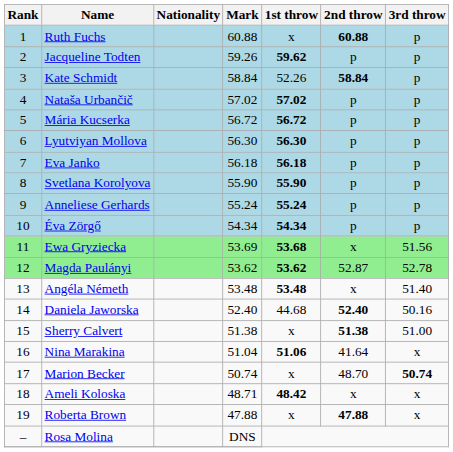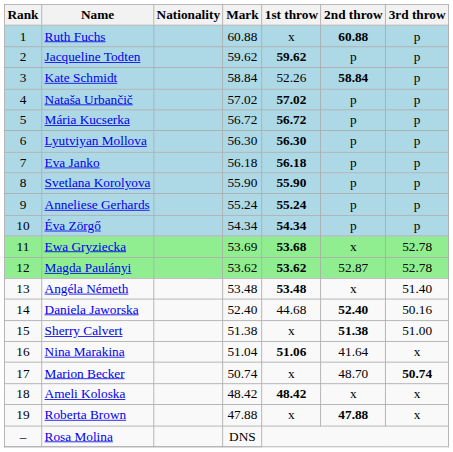 <table class="wikitable sortable" style="text-align:center">
 <tr>
 <th>Rank</th>
 <th>Name</th>
 <th>Nationality</th>
 <th>Mark</th>
 <th>1st throw</th>
 <th>2nd throw</th>
 <th>3rd throw</th>
 </tr>
 <tr bgcolor=lightblue>
 <td>1</td>
 <td align=left><a href='#'>Ruth Fuchs</a></td>
 <td align=left></td>
 <td>60.88</td>
 <td>x</td>
 <td><strong>60.88</strong></td>
 <td>p</td>
 </tr>
 <tr bgcolor=lightblue>
 <td>2</td>
 <td align=left><a href='#'>Jacqueline Todten</a></td>
 <td align=left></td>
-<td>59.26</td>
+<td>59.62</td>
 <td><strong>59.62</strong></td>
 <td>p</td>
 <td>p</td>
 </tr>
 <tr bgcolor=lightblue>
 <td>3</td>
 <td align=left><a href='#'>Kate Schmidt</a></td>
 <td align=left></td>
 <td>58.84</td>
 <td>52.26</td>
 <td><strong>58.84</strong></td>
 <td>p</td>
 </tr>
 <tr bgcolor=lightblue>
 <td>4</td>
 <td align=left><a href='#'>Nataša Urbančič</a></td>
 <td align=left></td>
 <td>57.02</td>
 <td><strong>57.02</strong></td>
 <td>p</td>
 <td>p</td>
 </tr>
 <tr bgcolor=lightblue>
 <td>5</td>
 <td align=left><a href='#'>Mária Kucserka</a></td>
 <td align=left></td>
 <td>56.72</td>
 <td><strong>56.72</strong></td>
 <td>p</td>
 <td>p</td>
 </tr>
 <tr bgcolor=lightblue>
 <td>6</td>
 <td align=left><a href='#'>Lyutviyan Mollova</a></td>
 <td align=left></td>
 <td>56.30</td>
 <td><strong>56.30</strong></td>
 <td>p</td>
 <td>p</td>
 </tr>
 <tr bgcolor=lightblue>
 <td>7</td>
 <td align=left><a href='#'>Eva Janko</a></td>
 <td align=left></td>
 <td>56.18</td>
 <td><strong>56.18</strong></td>
 <td>p</td>
 <td>p</td>
 </tr>
 <tr bgcolor=lightblue>
 <td>8</td>
 <td align=left><a href='#'>Svetlana Korolyova</a></td>
 <td align=left></td>
 <td>55.90</td>
 <td><strong>55.90</strong></td>
 <td>p</td>
 <td>p</td>
 </tr>
 <tr bgcolor=lightblue>
 <td>9</td>
 <td align=left><a href='#'>Anneliese Gerhards</a></td>
 <td align=left></td>
 <td>55.24</td>
 <td><strong>55.24</strong></td>
 <td>p</td>
 <td>p</td>
 </tr>
 <tr bgcolor=lightblue>
 <td>10</td>
 <td align=left><a href='#'>Éva Zörgő</a></td>
 <td align=left></td>
 <td>54.34</td>
 <td><strong>54.34</strong></td>
 <td>p</td>
 <td>p</td>
 </tr>
 <tr bgcolor=lightgreen>
 <td>11</td>
 <td align=left><a href='#'>Ewa Gryziecka</a></td>
 <td align=left></td>
 <td>53.69</td>
 <td><strong>53.68</strong></td>
 <td>x</td>
-<td>51.56</td>
+<td>52.78</td>
 </tr>
 <tr bgcolor=lightgreen>
 <td>12</td>
 <td align=left><a href='#'>Magda Paulányi</a></td>
 <td align=left></td>
 <td>53.62</td>
 <td><strong>53.62</strong></td>
 <td>52.87</td>
 <td>52.78</td>
 </tr>
 <tr>
 <td>13</td>
 <td align=left><a href='#'>Angéla Németh</a></td>
 <td align=left></td>
 <td>53.48</td>
 <td><strong>53.48</strong></td>
 <td>x</td>
 <td>51.40</td>
 </tr>
 <tr>
 <td>14</td>
 <td align=left><a href='#'>Daniela Jaworska</a></td>
 <td align=left></td>
 <td>52.40</td>
 <td>44.68</td>
 <td><strong>52.40</strong></td>
 <td>50.16</td>
 </tr>
 <tr>
 <td>15</td>
 <td align=left><a href='#'>Sherry Calvert</a></td>
 <td align=left></td>
 <td>51.38</td>
 <td>x</td>
 <td><strong>51.38</strong></td>
 <td>51.00</td>
 </tr>
 <tr>
 <td>16</td>
 <td align=left><a href='#'>Nina Marakina</a></td>
 <td align=left></td>
 <td>51.04</td>
 <td><strong>51.06</strong></td>
 <td>41.64</td>
 <td>x</td>
 </tr>
 <tr>
 <td>17</td>
 <td align=left><a href='#'>Marion Becker</a></td>
 <td align=left></td>
 <td>50.74</td>
 <td>x</td>
 <td>48.70</td>
 <td><strong>50.74 </strong></td>
 </tr>
 <tr>
 <td>18</td>
 <td align=left><a href='#'>Ameli Koloska</a></td>
 <td align=left></td>
-<td>48.71</td>
+<td>48.42</td>
 <td><strong>48.42</strong></td>
 <td>x</td>
 <td>x</td>
 </tr>
 <tr>
 <td>19</td>
 <td align=left><a href='#'>Roberta Brown</a></td>
 <td align=left></td>
 <td>47.88</td>
 <td>x</td>
 <td><strong>47.88</strong></td>
 <td>x</td>
 </tr>
 <tr>
 <td>–</td>
 <td align=left><a href='#'>Rosa Molina</a></td>
 <td align=left></td>
 <td>DNS</td>
 </tr>
 <tr>
 </tr>
 </table>
